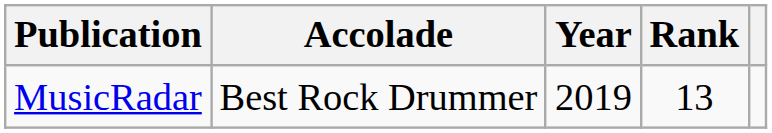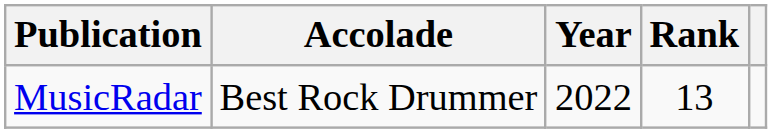 <table class="wikitable plainrowheaders" style="text-align:center">
 <tr>
 <th>Publication</th>
 <th>Accolade</th>
 <th>Year</th>
 <th>Rank</th>
 <th class="unsortable"></th>
 </tr>
 <tr>
 <td><a href='#'>MusicRadar</a></td>
 <td>Best Rock Drummer</td>
-<td>2019</td>
+<td>2022</td>
 <td>13</td>
 <td></td>
 </tr>
 </table>
